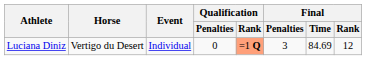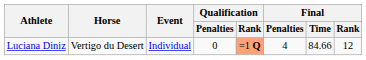 <table class="wikitable" style="font-size:90%">
 <tr>
 <th rowspan="2">Athlete</th>
 <th rowspan="2">Horse</th>
 <th rowspan="2">Event</th>
 <th colspan="2">Qualification</th>
 <th colspan="3">Final</th>
 </tr>
 <tr style="font-size:95%">
 <th>Penalties</th>
 <th>Rank</th>
 <th>Penalties</th>
 <th>Time</th>
 <th>Rank</th>
 </tr>
 <tr align=center>
 <td align=left><a href='#'>Luciana Diniz</a></td>
 <td align=left>Vertigo du Desert</td>
 <td align=left><a href='#'>Individual</a></td>
 <td>0</td>
 <td style="background: lightsalmon;">=1 <strong>Q</strong></td>
-<td>3</td>
-<td>84.69</td>
+<td>4</td>
+<td>84.66</td>
 <td>12</td>
 </tr>
 </table>
